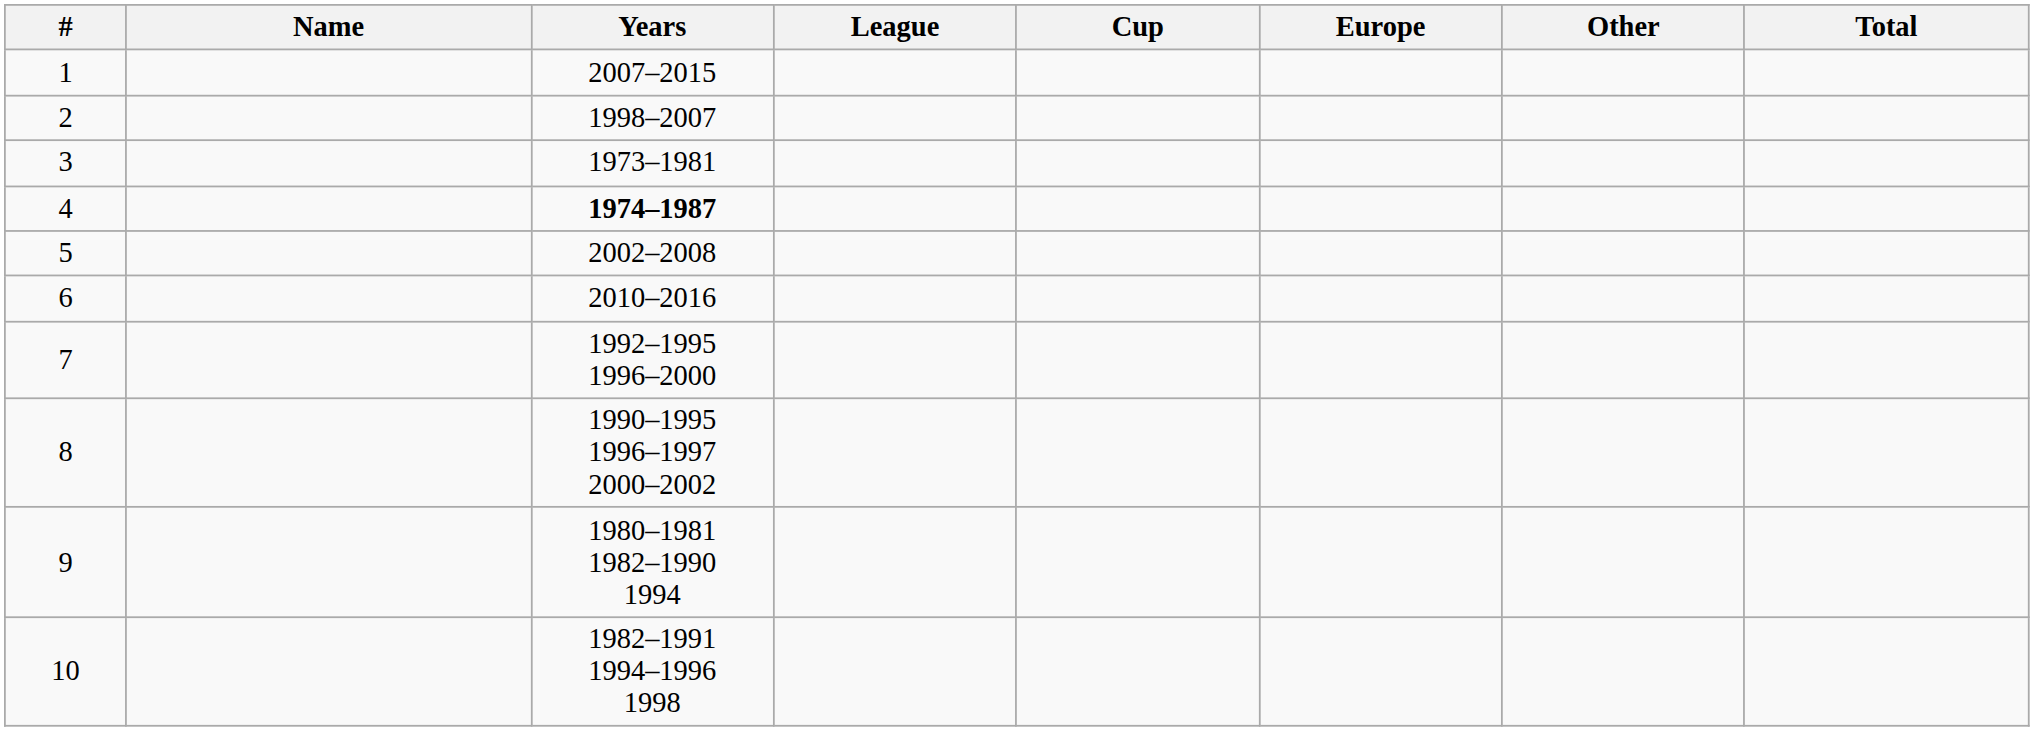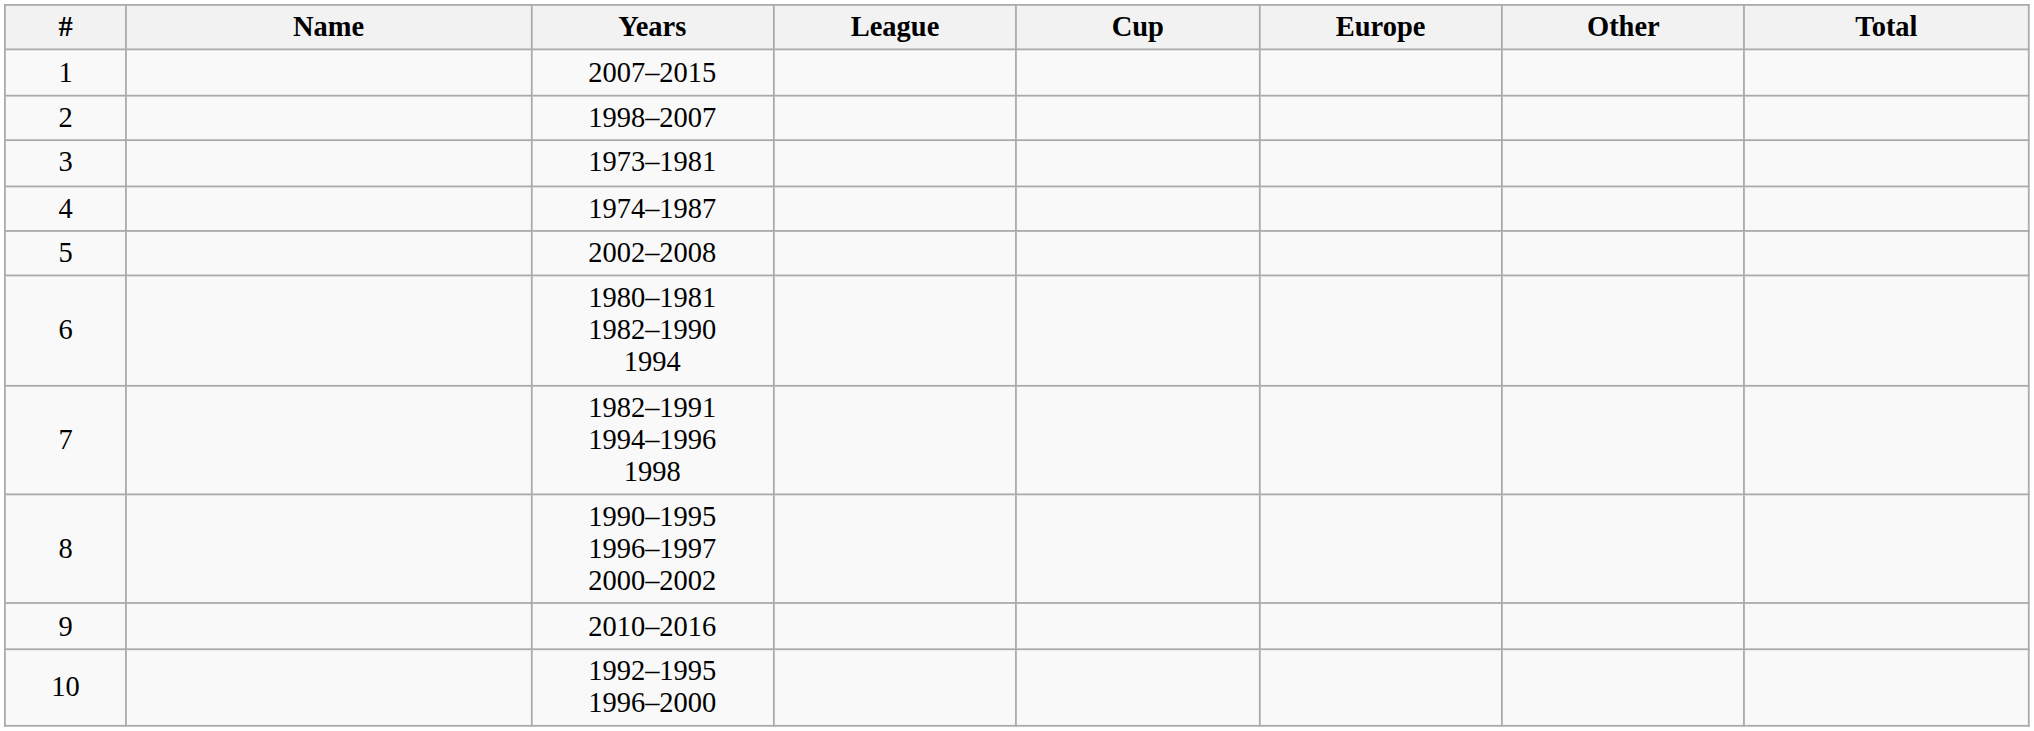 <table class="wikitable sortable" style="text-align:center; width:90%;">
 <tr>
 <th width=6%>#</th>
 <th width=20%>Name</th>
 <th width=12%>Years</th>
 <th width=12%>League</th>
 <th width=12%>Cup</th>
 <th width=12%>Europe</th>
 <th width=12%>Other</th>
 <th width=14%>Total</th>
 </tr>
 <tr>
 <td>1</td>
 <td style="text-align:left;"> </td>
 <td>2007–2015</td>
 <td></td>
 <td></td>
 <td></td>
 <td></td>
 <td></td>
 </tr>
 <tr>
 <td>2</td>
 <td style="text-align:left;"> </td>
 <td>1998–2007</td>
 <td></td>
 <td></td>
 <td></td>
 <td></td>
 <td></td>
 </tr>
 <tr>
 <td>3</td>
 <td style="text-align:left;"> </td>
 <td>1973–1981</td>
 <td></td>
 <td></td>
 <td></td>
 <td></td>
 <td></td>
 </tr>
 <tr>
 <td>4</td>
 <td style="text-align:left;"> </td>
-<td><strong>1974–1987</strong></td>
+<td>1974–1987</td>
 <td></td>
 <td></td>
 <td></td>
 <td></td>
 <td></td>
 </tr>
 <tr>
 <td>5</td>
 <td style="text-align:left;"> </td>
 <td>2002–2008</td>
 <td></td>
 <td></td>
 <td></td>
 <td></td>
 <td></td>
 </tr>
 <tr>
 <td>6</td>
 <td style="text-align:left;"> </td>
-<td>2010–2016</td>
+<td>1980–1981<br>1982–1990<br>1994</td>
 <td></td>
 <td></td>
 <td></td>
 <td></td>
 <td></td>
 </tr>
 <tr>
 <td>7</td>
 <td style="text-align:left;"> </td>
-<td>1992–1995<br>1996–2000</td>
+<td>1982–1991<br>1994–1996<br>1998</td>
 <td></td>
 <td></td>
 <td></td>
 <td></td>
 <td></td>
 </tr>
 <tr>
 <td>8</td>
 <td style="text-align:left;">  </td>
 <td>1990–1995<br>1996–1997<br>2000–2002</td>
 <td></td>
 <td></td>
 <td></td>
 <td></td>
 <td></td>
 </tr>
 <tr>
 <td>9</td>
 <td style="text-align:left;">  </td>
-<td>1980–1981<br>1982–1990<br>1994</td>
+<td>2010–2016</td>
 <td></td>
 <td></td>
 <td></td>
 <td></td>
 <td></td>
 </tr>
 <tr>
 <td>10</td>
 <td style="text-align:left;"> </td>
-<td>1982–1991<br>1994–1996<br>1998</td>
+<td>1992–1995<br>1996–2000</td>
 <td></td>
 <td></td>
 <td></td>
 <td></td>
 <td></td>
 </tr>
 </table>
